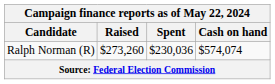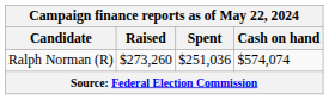 <table class="wikitable sortable">
 <tr>
 <th colspan=4>Campaign finance reports as of May 22, 2024</th>
 </tr>
 <tr style="text-align:center;">
 <th>Candidate</th>
 <th>Raised</th>
 <th>Spent</th>
 <th>Cash on hand</th>
 </tr>
 <tr>
 <td>Ralph Norman (R)</td>
 <td>$273,260</td>
-<td>$230,036</td>
+<td>$251,036</td>
 <td>$574,074</td>
 </tr>
 <tr>
 <th colspan="4"><small>Source: <a href='#'>Federal Election Commission</a></small></th>
 </tr>
 </table>
